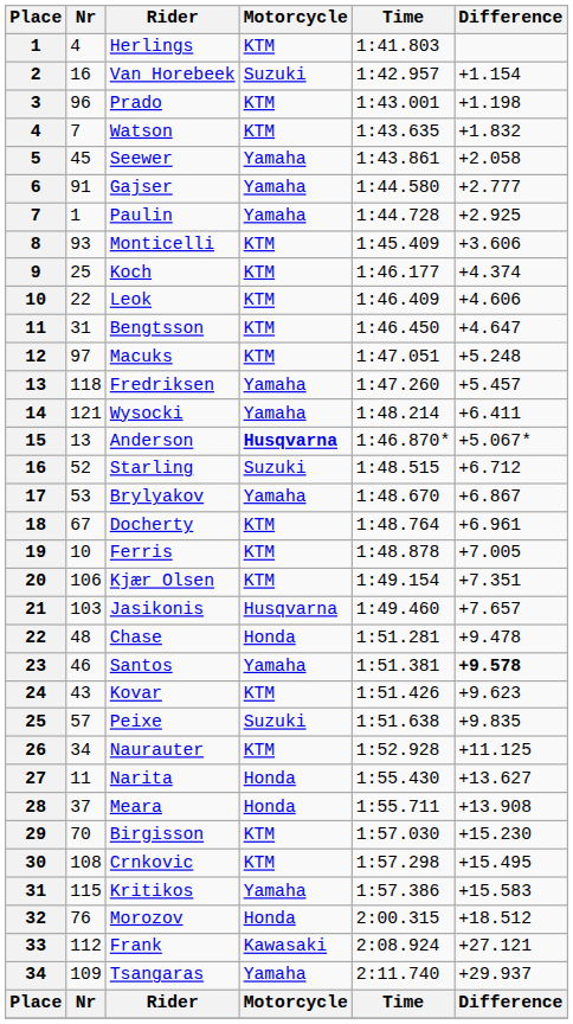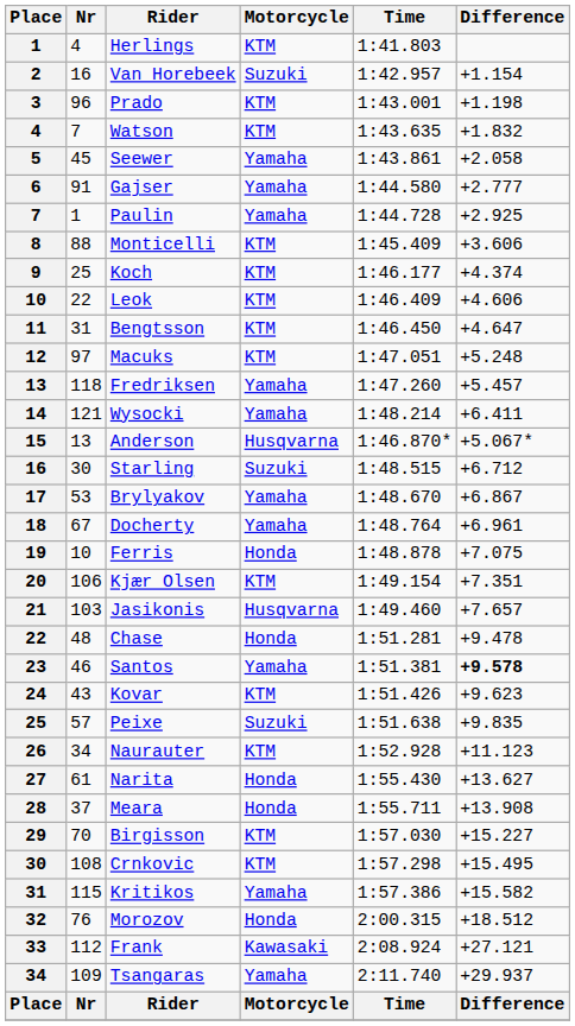 <table class="wikitable" style="font-size: 95%">
 <tr>
 <th>Place</th>
 <th>Nr</th>
 <th>Rider</th>
 <th>Motorcycle</th>
 <th>Time</th>
 <th>Difference</th>
 </tr>
 <tr>
 <th>1</th>
 <td>4</td>
 <td> <a href='#'>Herlings</a></td>
 <td><a href='#'>KTM</a></td>
 <td>1:41.803</td>
 <td></td>
 </tr>
 <tr>
 <th>2</th>
 <td>16</td>
 <td> <a href='#'>Van Horebeek</a></td>
 <td><a href='#'>Suzuki</a></td>
 <td>1:42.957</td>
 <td>+1.154</td>
 </tr>
 <tr>
 <th>3</th>
 <td>96</td>
 <td> <a href='#'>Prado</a></td>
 <td><a href='#'>KTM</a></td>
 <td>1:43.001</td>
 <td>+1.198</td>
 </tr>
 <tr>
 <th>4</th>
 <td>7</td>
 <td> <a href='#'>Watson</a></td>
 <td><a href='#'>KTM</a></td>
 <td>1:43.635</td>
 <td>+1.832</td>
 </tr>
 <tr>
 <th>5</th>
 <td>45</td>
 <td> <a href='#'>Seewer</a></td>
 <td><a href='#'>Yamaha</a></td>
 <td>1:43.861</td>
 <td>+2.058</td>
 </tr>
 <tr>
 <th>6</th>
 <td>91</td>
 <td> <a href='#'>Gajser</a></td>
 <td><a href='#'>Yamaha</a></td>
 <td>1:44.580</td>
 <td>+2.777</td>
 </tr>
 <tr>
 <th>7</th>
 <td>1</td>
 <td> <a href='#'>Paulin</a></td>
 <td><a href='#'>Yamaha</a></td>
 <td>1:44.728</td>
 <td>+2.925</td>
 </tr>
 <tr>
 <th>8</th>
-<td>93</td>
+<td>88</td>
 <td> <a href='#'>Monticelli</a></td>
 <td><a href='#'>KTM</a></td>
 <td>1:45.409</td>
 <td>+3.606</td>
 </tr>
 <tr>
 <th>9</th>
 <td>25</td>
 <td> <a href='#'>Koch</a></td>
 <td><a href='#'>KTM</a></td>
 <td>1:46.177</td>
 <td>+4.374</td>
 </tr>
 <tr>
 <th>10</th>
 <td>22</td>
 <td> <a href='#'>Leok</a></td>
 <td><a href='#'>KTM</a></td>
 <td>1:46.409</td>
 <td>+4.606</td>
 </tr>
 <tr>
 <th>11</th>
 <td>31</td>
 <td> <a href='#'>Bengtsson</a></td>
 <td><a href='#'>KTM</a></td>
 <td>1:46.450</td>
 <td>+4.647</td>
 </tr>
 <tr>
 <th>12</th>
 <td>97</td>
 <td> <a href='#'>Macuks</a></td>
 <td><a href='#'>KTM</a></td>
 <td>1:47.051</td>
 <td>+5.248</td>
 </tr>
 <tr>
 <th>13</th>
 <td>118</td>
 <td> <a href='#'>Fredriksen</a></td>
 <td><a href='#'>Yamaha</a></td>
 <td>1:47.260</td>
 <td>+5.457</td>
 </tr>
 <tr>
 <th>14</th>
 <td>121</td>
 <td> <a href='#'>Wysocki</a></td>
 <td><a href='#'>Yamaha</a></td>
 <td>1:48.214</td>
 <td>+6.411</td>
 </tr>
 <tr>
 <th>15</th>
 <td>13</td>
 <td> <a href='#'>Anderson</a></td>
-<td><strong><a href='#'>Husqvarna</a></strong></td>
+<td><a href='#'>Husqvarna</a></td>
 <td>1:46.870*</td>
 <td>+5.067*</td>
 </tr>
 <tr>
 <th>16</th>
-<td>52</td>
+<td>30</td>
 <td> <a href='#'>Starling</a></td>
 <td><a href='#'>Suzuki</a></td>
 <td>1:48.515</td>
 <td>+6.712</td>
 </tr>
 <tr>
 <th>17</th>
 <td>53</td>
 <td> <a href='#'>Brylyakov</a></td>
 <td><a href='#'>Yamaha</a></td>
 <td>1:48.670</td>
 <td>+6.867</td>
 </tr>
 <tr>
 <th>18</th>
 <td>67</td>
 <td> <a href='#'>Docherty</a></td>
-<td><a href='#'>KTM</a></td>
+<td><a href='#'>Yamaha</a></td>
 <td>1:48.764</td>
 <td>+6.961</td>
 </tr>
 <tr>
 <th>19</th>
 <td>10</td>
 <td> <a href='#'>Ferris</a></td>
-<td><a href='#'>KTM</a></td>
+<td><a href='#'>Honda</a></td>
 <td>1:48.878</td>
-<td>+7.005</td>
+<td>+7.075</td>
 </tr>
 <tr>
 <th>20</th>
 <td>106</td>
 <td> <a href='#'>Kjær Olsen</a></td>
 <td><a href='#'>KTM</a></td>
 <td>1:49.154</td>
 <td>+7.351</td>
 </tr>
 <tr>
 <th>21</th>
 <td>103</td>
 <td> <a href='#'>Jasikonis</a></td>
 <td><a href='#'>Husqvarna</a></td>
 <td>1:49.460</td>
 <td>+7.657</td>
 </tr>
 <tr>
 <th>22</th>
 <td>48</td>
 <td> <a href='#'>Chase</a></td>
 <td><a href='#'>Honda</a></td>
 <td>1:51.281</td>
 <td>+9.478</td>
 </tr>
 <tr>
 <th>23</th>
 <td>46</td>
 <td> <a href='#'>Santos</a></td>
 <td><a href='#'>Yamaha</a></td>
 <td>1:51.381</td>
 <td><strong>+9.578</strong></td>
 </tr>
 <tr>
 <th>24</th>
 <td>43</td>
 <td> <a href='#'>Kovar</a></td>
 <td><a href='#'>KTM</a></td>
 <td>1:51.426</td>
 <td>+9.623</td>
 </tr>
 <tr>
 <th>25</th>
 <td>57</td>
 <td> <a href='#'>Peixe</a></td>
 <td><a href='#'>Suzuki</a></td>
 <td>1:51.638</td>
 <td>+9.835</td>
 </tr>
 <tr>
 <th>26</th>
 <td>34</td>
 <td> <a href='#'>Naurauter</a></td>
 <td><a href='#'>KTM</a></td>
 <td>1:52.928</td>
-<td>+11.125</td>
+<td>+11.123</td>
 </tr>
 <tr>
 <th>27</th>
-<td>11</td>
+<td>61</td>
 <td> <a href='#'>Narita</a></td>
 <td><a href='#'>Honda</a></td>
 <td>1:55.430</td>
 <td>+13.627</td>
 </tr>
 <tr>
 <th>28</th>
 <td>37</td>
 <td> <a href='#'>Meara</a></td>
 <td><a href='#'>Honda</a></td>
 <td>1:55.711</td>
 <td>+13.908</td>
 </tr>
 <tr>
 <th>29</th>
 <td>70</td>
 <td> <a href='#'>Birgisson</a></td>
 <td><a href='#'>KTM</a></td>
 <td>1:57.030</td>
-<td>+15.230</td>
+<td>+15.227</td>
 </tr>
 <tr>
 <th>30</th>
 <td>108</td>
 <td> <a href='#'>Crnkovic</a></td>
 <td><a href='#'>KTM</a></td>
 <td>1:57.298</td>
 <td>+15.495</td>
 </tr>
 <tr>
 <th>31</th>
 <td>115</td>
 <td> <a href='#'>Kritikos</a></td>
 <td><a href='#'>Yamaha</a></td>
 <td>1:57.386</td>
-<td>+15.583</td>
+<td>+15.582</td>
 </tr>
 <tr>
 <th>32</th>
 <td>76</td>
 <td> <a href='#'>Morozov</a></td>
 <td><a href='#'>Honda</a></td>
 <td>2:00.315</td>
 <td>+18.512</td>
 </tr>
 <tr>
 <th>33</th>
 <td>112</td>
 <td> <a href='#'>Frank</a></td>
 <td><a href='#'>Kawasaki</a></td>
 <td>2:08.924</td>
 <td>+27.121</td>
 </tr>
 <tr>
 <th>34</th>
 <td>109</td>
 <td> <a href='#'>Tsangaras</a></td>
 <td><a href='#'>Yamaha</a></td>
 <td>2:11.740</td>
 <td>+29.937</td>
 </tr>
 <tr>
 <th>Place</th>
 <th>Nr</th>
 <th>Rider</th>
 <th>Motorcycle</th>
 <th>Time</th>
 <th>Difference</th>
 </tr>
 <tr>
 </tr>
 </table>
